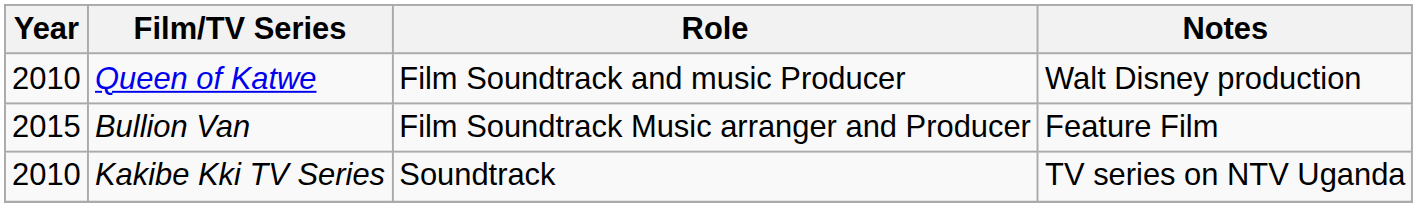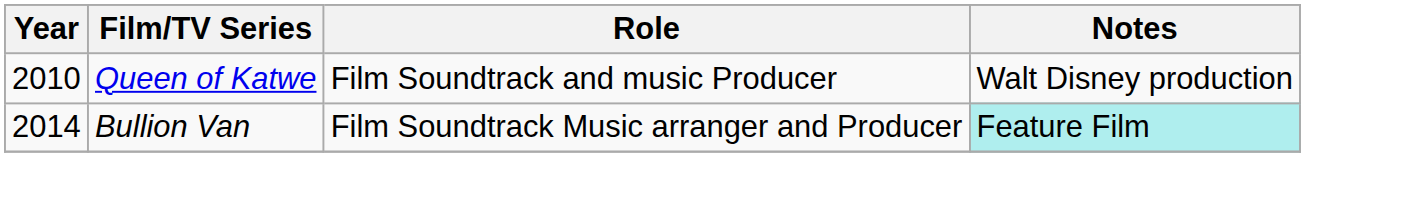 <table class="wikitable">
 <tr>
 <th>Year</th>
 <th>Film/TV Series</th>
 <th>Role</th>
 <th>Notes</th>
 </tr>
 <tr>
 <td>2010</td>
 <td><em><a href='#'>Queen of Katwe</a></em></td>
 <td>Film Soundtrack and music Producer</td>
 <td>Walt Disney production</td>
 </tr>
 <tr>
-<td>2015</td>
+<td>2014</td>
 <td><em>Bullion Van</em></td>
 <td>Film Soundtrack Music arranger and Producer</td>
-<td>Feature Film</td>
-</tr>
-<tr>
-<td>2010</td>
-<td><em>Kakibe Kki TV Series</em></td>
-<td>Soundtrack</td>
-<td>TV series on NTV Uganda</td>
+<td style="background: paleturquoise;">Feature Film</td>
 </tr>
 <tr>
 </tr>
 </table>
